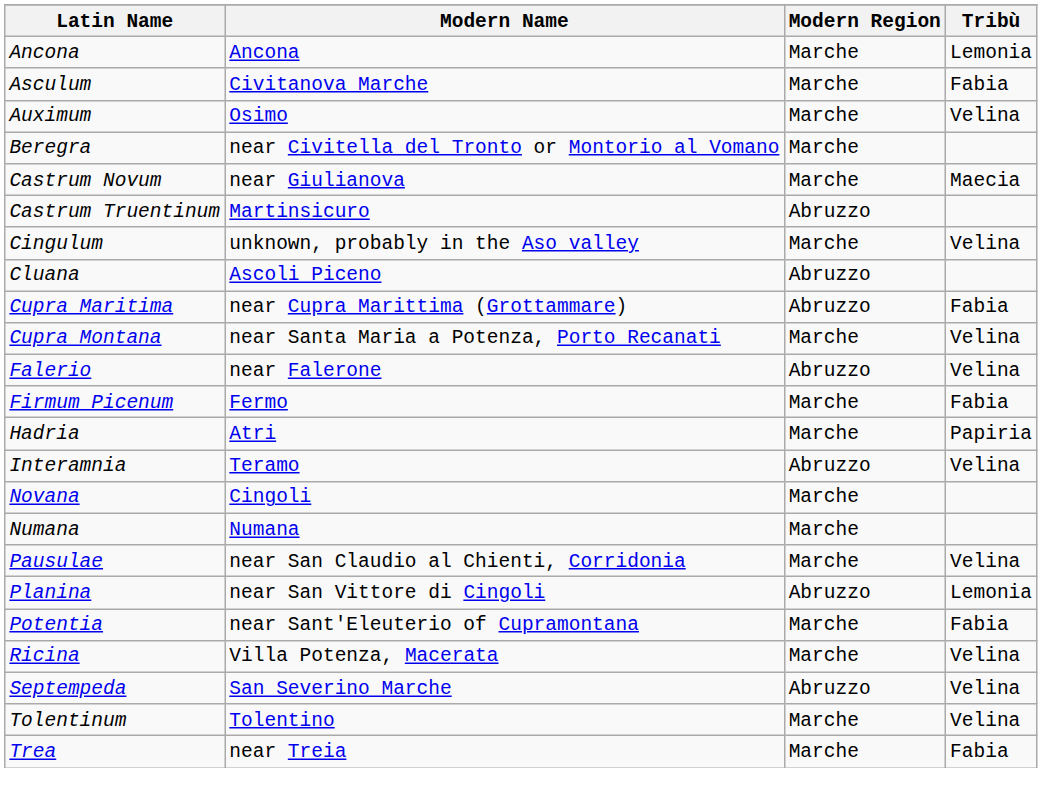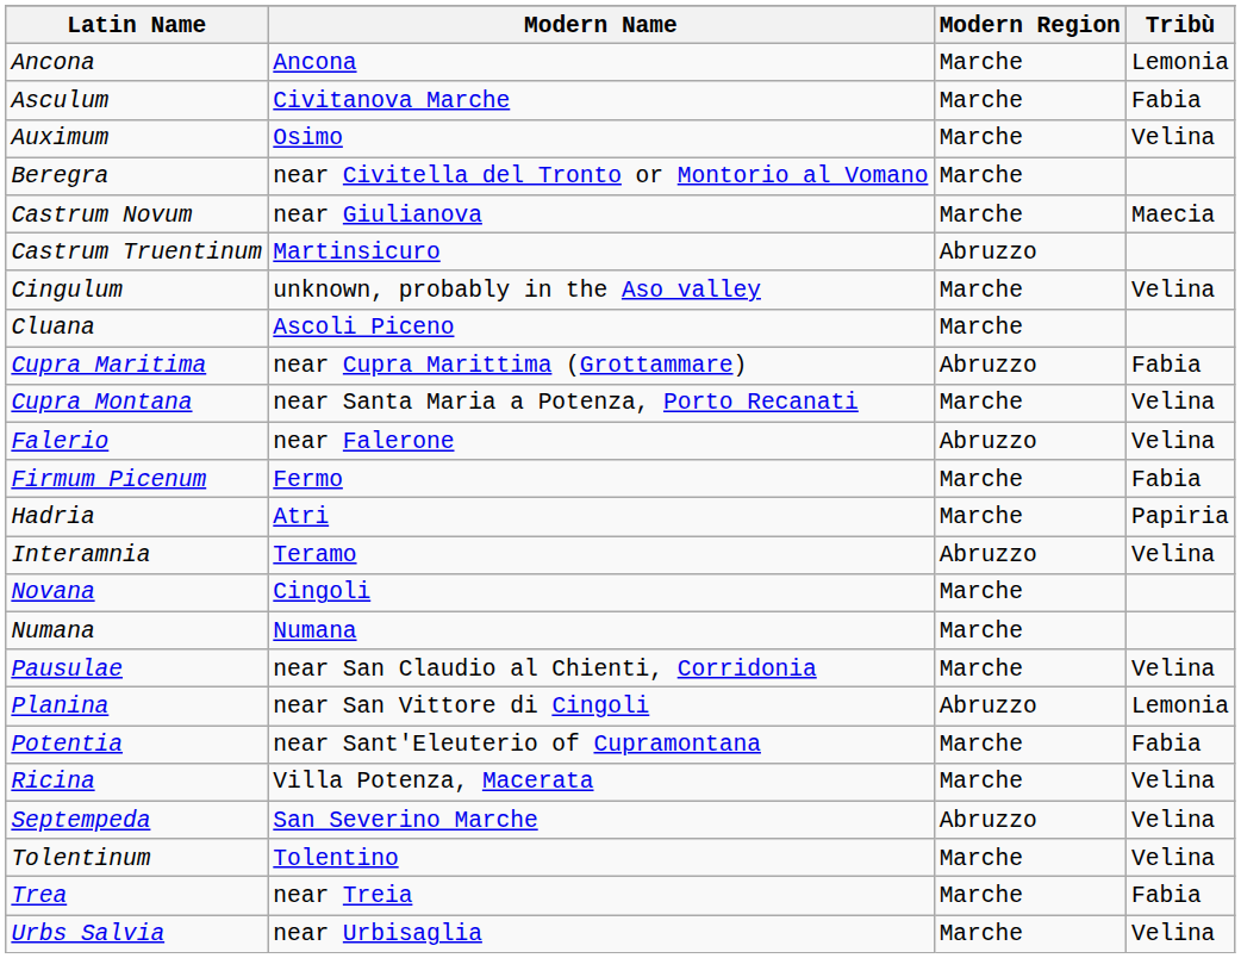 <table class="wikitable sortable">
 <tr>
 </tr>
 <tr>
 <th>Latin Name</th>
 <th>Modern Name</th>
 <th>Modern Region</th>
 <th>Tribù</th>
 </tr>
 <tr>
 <td><em>Ancona</em></td>
 <td><a href='#'>Ancona</a></td>
 <td>Marche</td>
 <td>Lemonia</td>
 </tr>
 <tr>
 <td><em>Asculum</em></td>
 <td><a href='#'>Civitanova Marche</a></td>
 <td>Marche</td>
 <td>Fabia</td>
 </tr>
 <tr>
 <td><em>Auximum</em></td>
 <td><a href='#'>Osimo</a></td>
 <td>Marche</td>
 <td>Velina</td>
 </tr>
 <tr>
 <td><em>Beregra</em></td>
 <td>near <a href='#'>Civitella del Tronto</a> or <a href='#'>Montorio al Vomano</a></td>
 <td>Marche</td>
 <td></td>
 </tr>
 <tr>
 <td><em>Castrum Novum</em></td>
 <td>near <a href='#'>Giulianova</a></td>
 <td>Marche</td>
 <td>Maecia</td>
 </tr>
 <tr>
 <td><em>Castrum Truentinum</em></td>
 <td><a href='#'>Martinsicuro</a></td>
 <td>Abruzzo</td>
 <td></td>
 </tr>
 <tr>
 <td><em>Cingulum</em></td>
 <td>unknown, probably in the <a href='#'>Aso valley</a></td>
 <td>Marche</td>
 <td>Velina</td>
 </tr>
 <tr>
 <td><em>Cluana</em></td>
 <td><a href='#'>Ascoli Piceno</a></td>
-<td>Abruzzo</td>
+<td>Marche</td>
 <td></td>
 </tr>
 <tr>
 <td><em><a href='#'>Cupra Maritima</a></em></td>
 <td>near <a href='#'>Cupra Marittima</a> (<a href='#'>Grottammare</a>)</td>
 <td>Abruzzo</td>
 <td>Fabia</td>
 </tr>
 <tr>
 <td><em><a href='#'>Cupra Montana</a></em></td>
 <td>near Santa Maria a Potenza, <a href='#'>Porto Recanati</a></td>
 <td>Marche</td>
 <td>Velina</td>
 </tr>
 <tr>
 <td><em><a href='#'>Falerio</a></em></td>
 <td>near <a href='#'>Falerone</a></td>
 <td>Abruzzo</td>
 <td>Velina</td>
 </tr>
 <tr>
 <td><em><a href='#'>Firmum Picenum</a></em> </td>
 <td><a href='#'>Fermo</a></td>
 <td>Marche</td>
 <td>Fabia</td>
 </tr>
 <tr>
 <td><em>Hadria</em></td>
 <td><a href='#'>Atri</a></td>
 <td>Marche</td>
 <td>Papiria</td>
 </tr>
 <tr>
 <td><em>Interamnia</em></td>
 <td><a href='#'>Teramo</a></td>
 <td>Abruzzo</td>
 <td>Velina</td>
 </tr>
 <tr>
 <td><em><a href='#'>Novana</a></em></td>
 <td><a href='#'>Cingoli</a></td>
 <td>Marche</td>
 <td></td>
 </tr>
 <tr>
 <td><em>Numana</em></td>
 <td><a href='#'>Numana</a></td>
 <td>Marche</td>
 <td></td>
 </tr>
 <tr>
 <td><em><a href='#'>Pausulae</a></em></td>
 <td>near San Claudio al Chienti, <a href='#'>Corridonia</a></td>
 <td>Marche</td>
 <td>Velina</td>
 </tr>
 <tr>
 <td><em><a href='#'>Planina</a></em></td>
 <td>near San Vittore di <a href='#'>Cingoli</a></td>
 <td>Abruzzo</td>
 <td>Lemonia</td>
 </tr>
 <tr>
 <td><em><a href='#'>Potentia</a></em></td>
 <td>near Sant'Eleuterio of <a href='#'>Cupramontana</a></td>
 <td>Marche</td>
 <td>Fabia</td>
 </tr>
 <tr>
 <td><em><a href='#'>Ricina</a></em></td>
 <td>Villa Potenza, <a href='#'>Macerata</a></td>
 <td>Marche</td>
 <td>Velina</td>
 </tr>
 <tr>
 <td><em><a href='#'>Septempeda</a></em></td>
 <td><a href='#'>San Severino Marche</a></td>
 <td>Abruzzo</td>
 <td>Velina</td>
 </tr>
 <tr>
 <td><em>Tolentinum</em></td>
 <td><a href='#'>Tolentino</a></td>
 <td>Marche</td>
 <td>Velina</td>
 </tr>
 <tr>
 <td><em><a href='#'>Trea</a></em></td>
 <td>near <a href='#'>Treia</a></td>
 <td>Marche</td>
 <td>Fabia</td>
 </tr>
+<tr>
+<td><em><a href='#'>Urbs Salvia</a></em></td>
+<td>near <a href='#'>Urbisaglia</a></td>
+<td>Marche</td>
+<td>Velina</td>
+</tr>
 </table>
